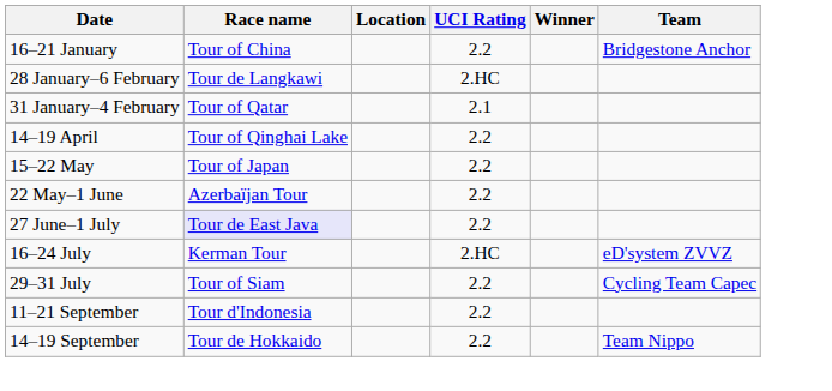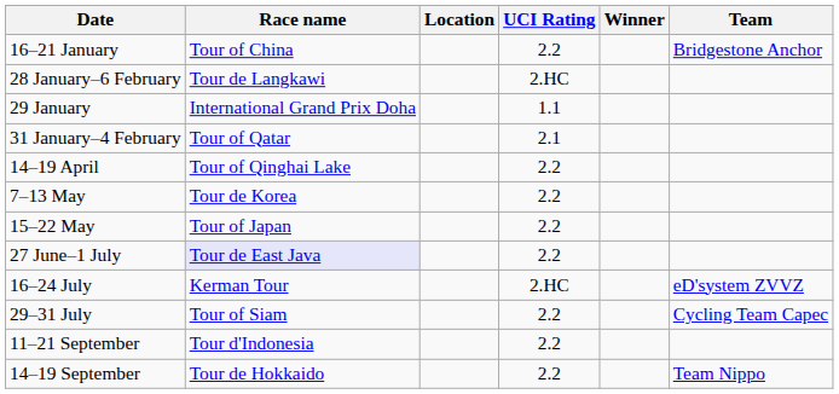 <table class="wikitable sortable">
 <tr>
 <th>Date</th>
 <th>Race name</th>
 <th>Location</th>
 <th><a href='#'>UCI Rating</a></th>
 <th>Winner</th>
 <th>Team</th>
 </tr>
 <tr>
 <td>16–21 January</td>
 <td><a href='#'>Tour of China</a></td>
 <td></td>
 <td align=center>2.2</td>
 <td></td>
 <td><a href='#'>Bridgestone Anchor</a></td>
 </tr>
 <tr>
 <td>28 January–6 February</td>
 <td><a href='#'>Tour de Langkawi</a></td>
 <td></td>
 <td align=center>2.HC</td>
 <td></td>
 <td></td>
 </tr>
 <tr>
+<td>29 January</td>
+<td><a href='#'>International Grand Prix Doha</a></td>
+<td></td>
+<td align=center>1.1</td>
+<td></td>
+<td></td>
+</tr>
+<tr>
 <td>31 January–4 February</td>
 <td><a href='#'>Tour of Qatar</a></td>
 <td></td>
 <td align=center>2.1</td>
 <td></td>
 <td></td>
 </tr>
 <tr>
 <td>14–19 April</td>
 <td><a href='#'>Tour of Qinghai Lake</a></td>
 <td></td>
 <td align=center>2.2</td>
 <td></td>
 <td></td>
 </tr>
 <tr>
-<td>15–22 May</td>
-<td><a href='#'>Tour of Japan</a></td>
+<td>7–13 May</td>
+<td><a href='#'>Tour de Korea</a></td>
 <td></td>
 <td align=center>2.2</td>
 <td></td>
 <td></td>
 </tr>
 <tr>
-<td>22 May–1 June</td>
-<td><a href='#'>Azerbaïjan Tour</a></td>
+<td>15–22 May</td>
+<td><a href='#'>Tour of Japan</a></td>
 <td></td>
 <td align=center>2.2</td>
 <td></td>
 <td></td>
 </tr>
 <tr>
 <td>27 June–1 July</td>
 <td style="background: lavender;"><a href='#'>Tour de East Java</a></td>
 <td></td>
 <td align=center>2.2</td>
 <td></td>
 <td></td>
 </tr>
 <tr>
 <td>16–24 July</td>
 <td><a href='#'>Kerman Tour</a></td>
 <td></td>
 <td align=center>2.HC</td>
 <td></td>
 <td><a href='#'>eD'system ZVVZ</a></td>
 </tr>
 <tr>
 <td>29–31 July</td>
 <td><a href='#'>Tour of Siam</a></td>
 <td></td>
 <td align=center>2.2</td>
 <td></td>
 <td><a href='#'>Cycling Team Capec</a></td>
 </tr>
 <tr>
 <td>11–21 September</td>
 <td><a href='#'>Tour d'Indonesia</a></td>
 <td></td>
 <td align=center>2.2</td>
 <td></td>
 <td></td>
 </tr>
 <tr>
 <td>14–19 September</td>
 <td><a href='#'>Tour de Hokkaido</a></td>
 <td></td>
 <td align=center>2.2</td>
 <td></td>
 <td><a href='#'>Team Nippo</a></td>
 </tr>
 </table>
